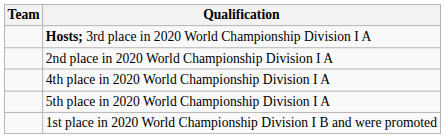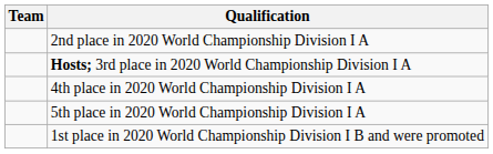 <table class="wikitable">
 <tr>
 <th>Team</th>
 <th>Qualification</th>
 </tr>
 <tr>
 <td></td>
-<td><strong>Hosts;</strong> 3rd place in 2020 World Championship Division I A</td>
+<td>2nd place in 2020 World Championship Division I A</td>
 </tr>
 <tr>
 <td></td>
-<td>2nd place in 2020 World Championship Division I A</td>
+<td><strong>Hosts;</strong> 3rd place in 2020 World Championship Division I A</td>
 </tr>
 <tr>
 <td></td>
 <td>4th place in 2020 World Championship Division I A</td>
 </tr>
 <tr>
 <td></td>
 <td>5th place in 2020 World Championship Division I A</td>
 </tr>
 <tr>
 <td></td>
 <td>1st place in 2020 World Championship Division I B and were promoted</td>
 </tr>
 </table>
